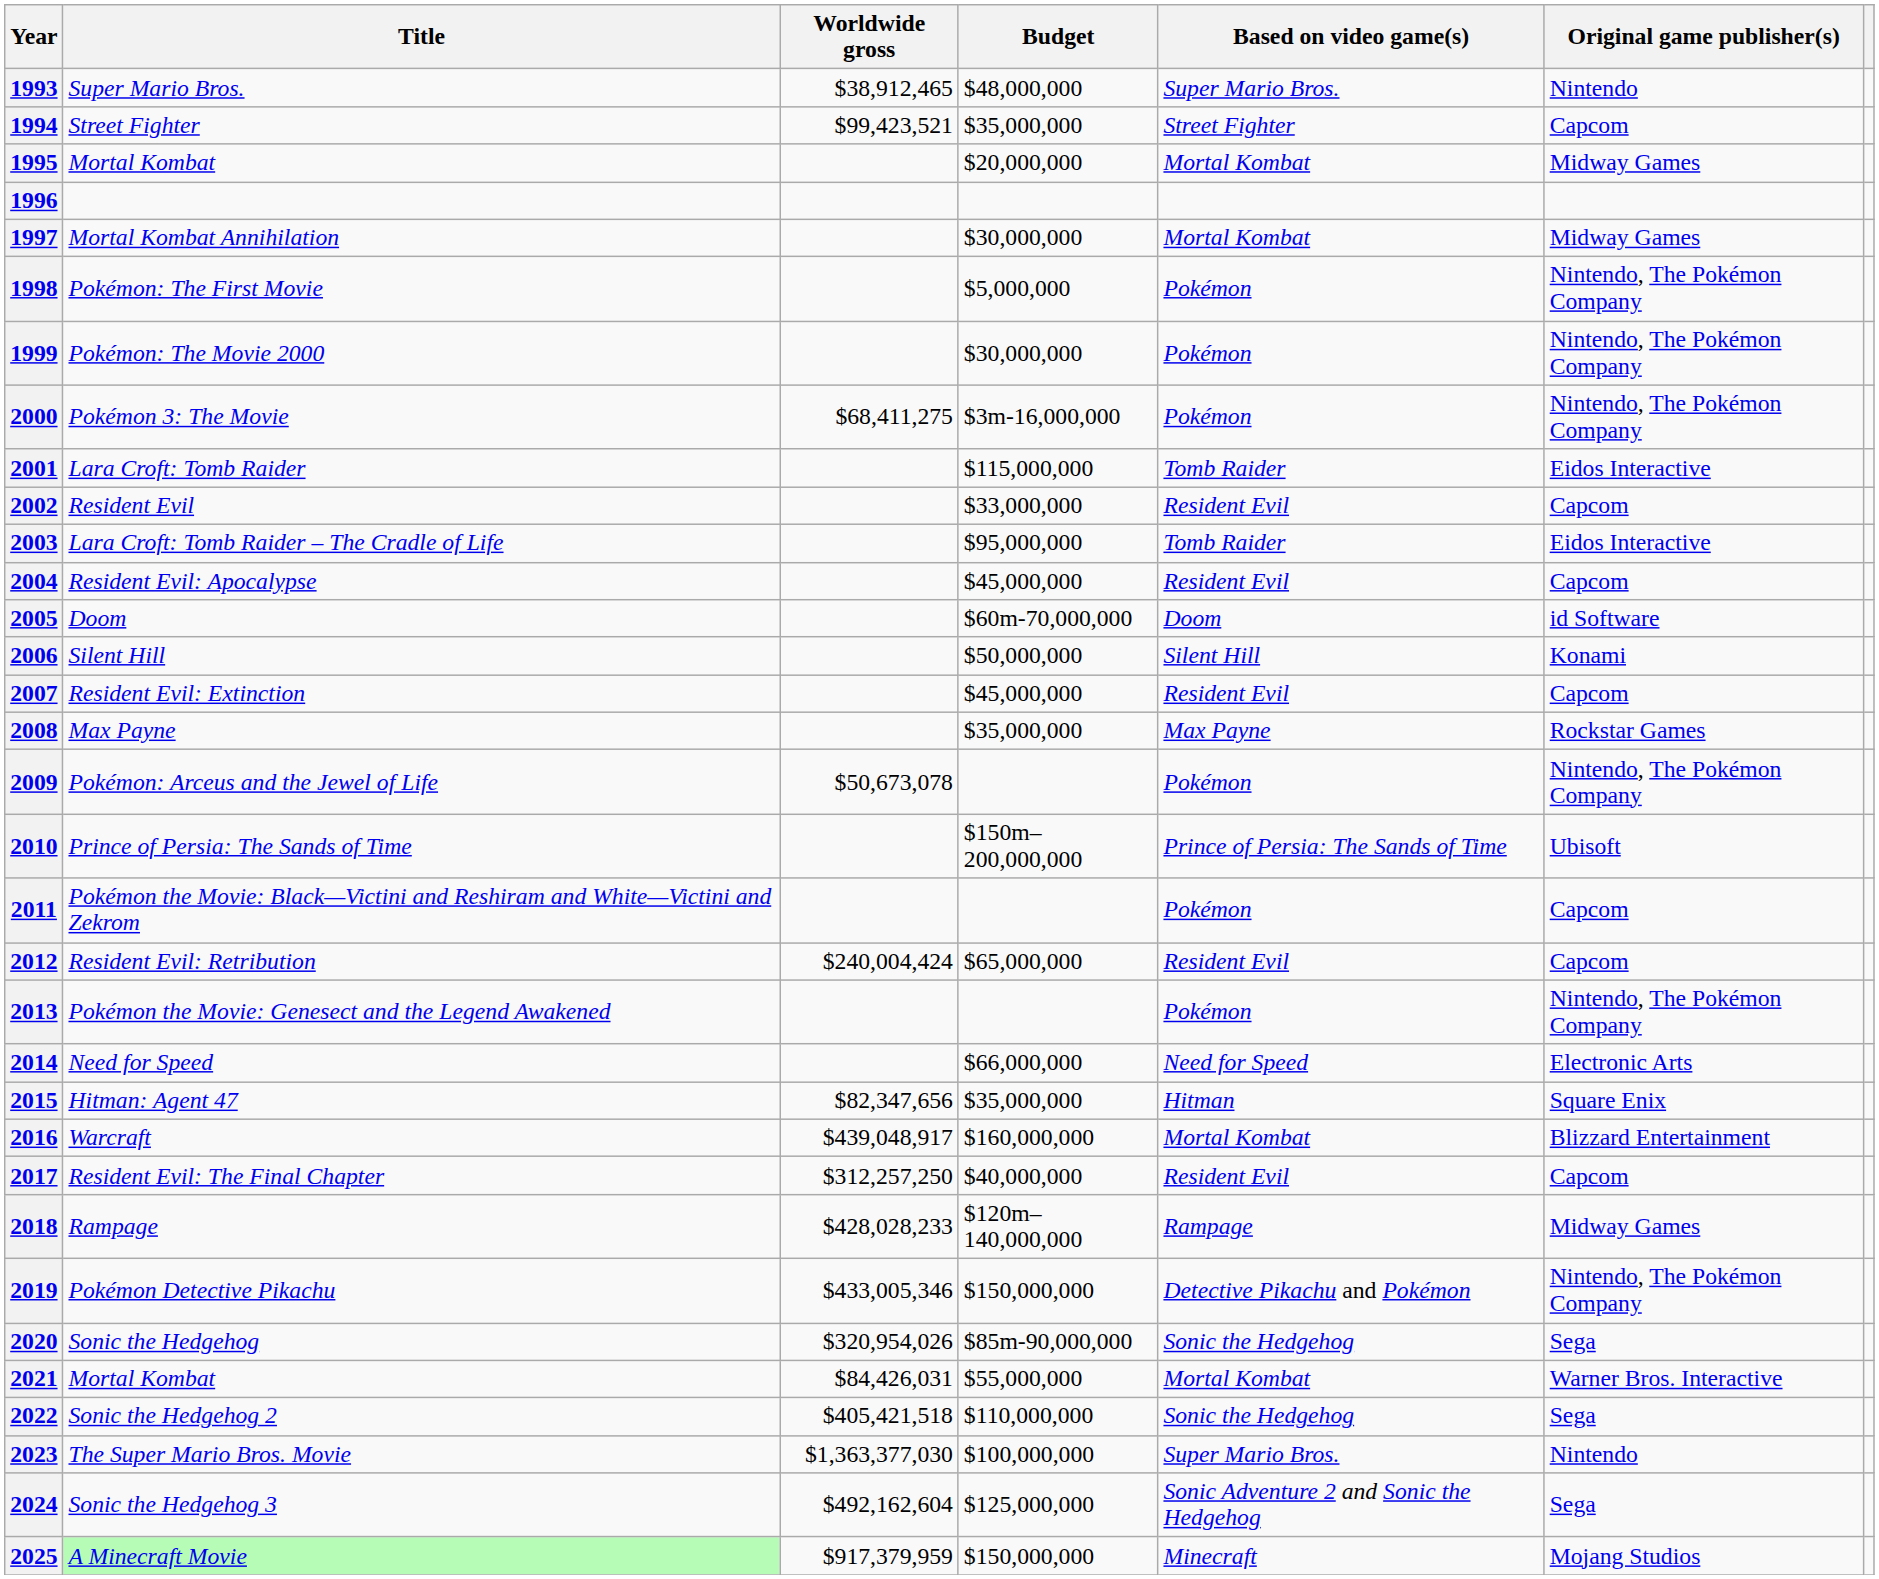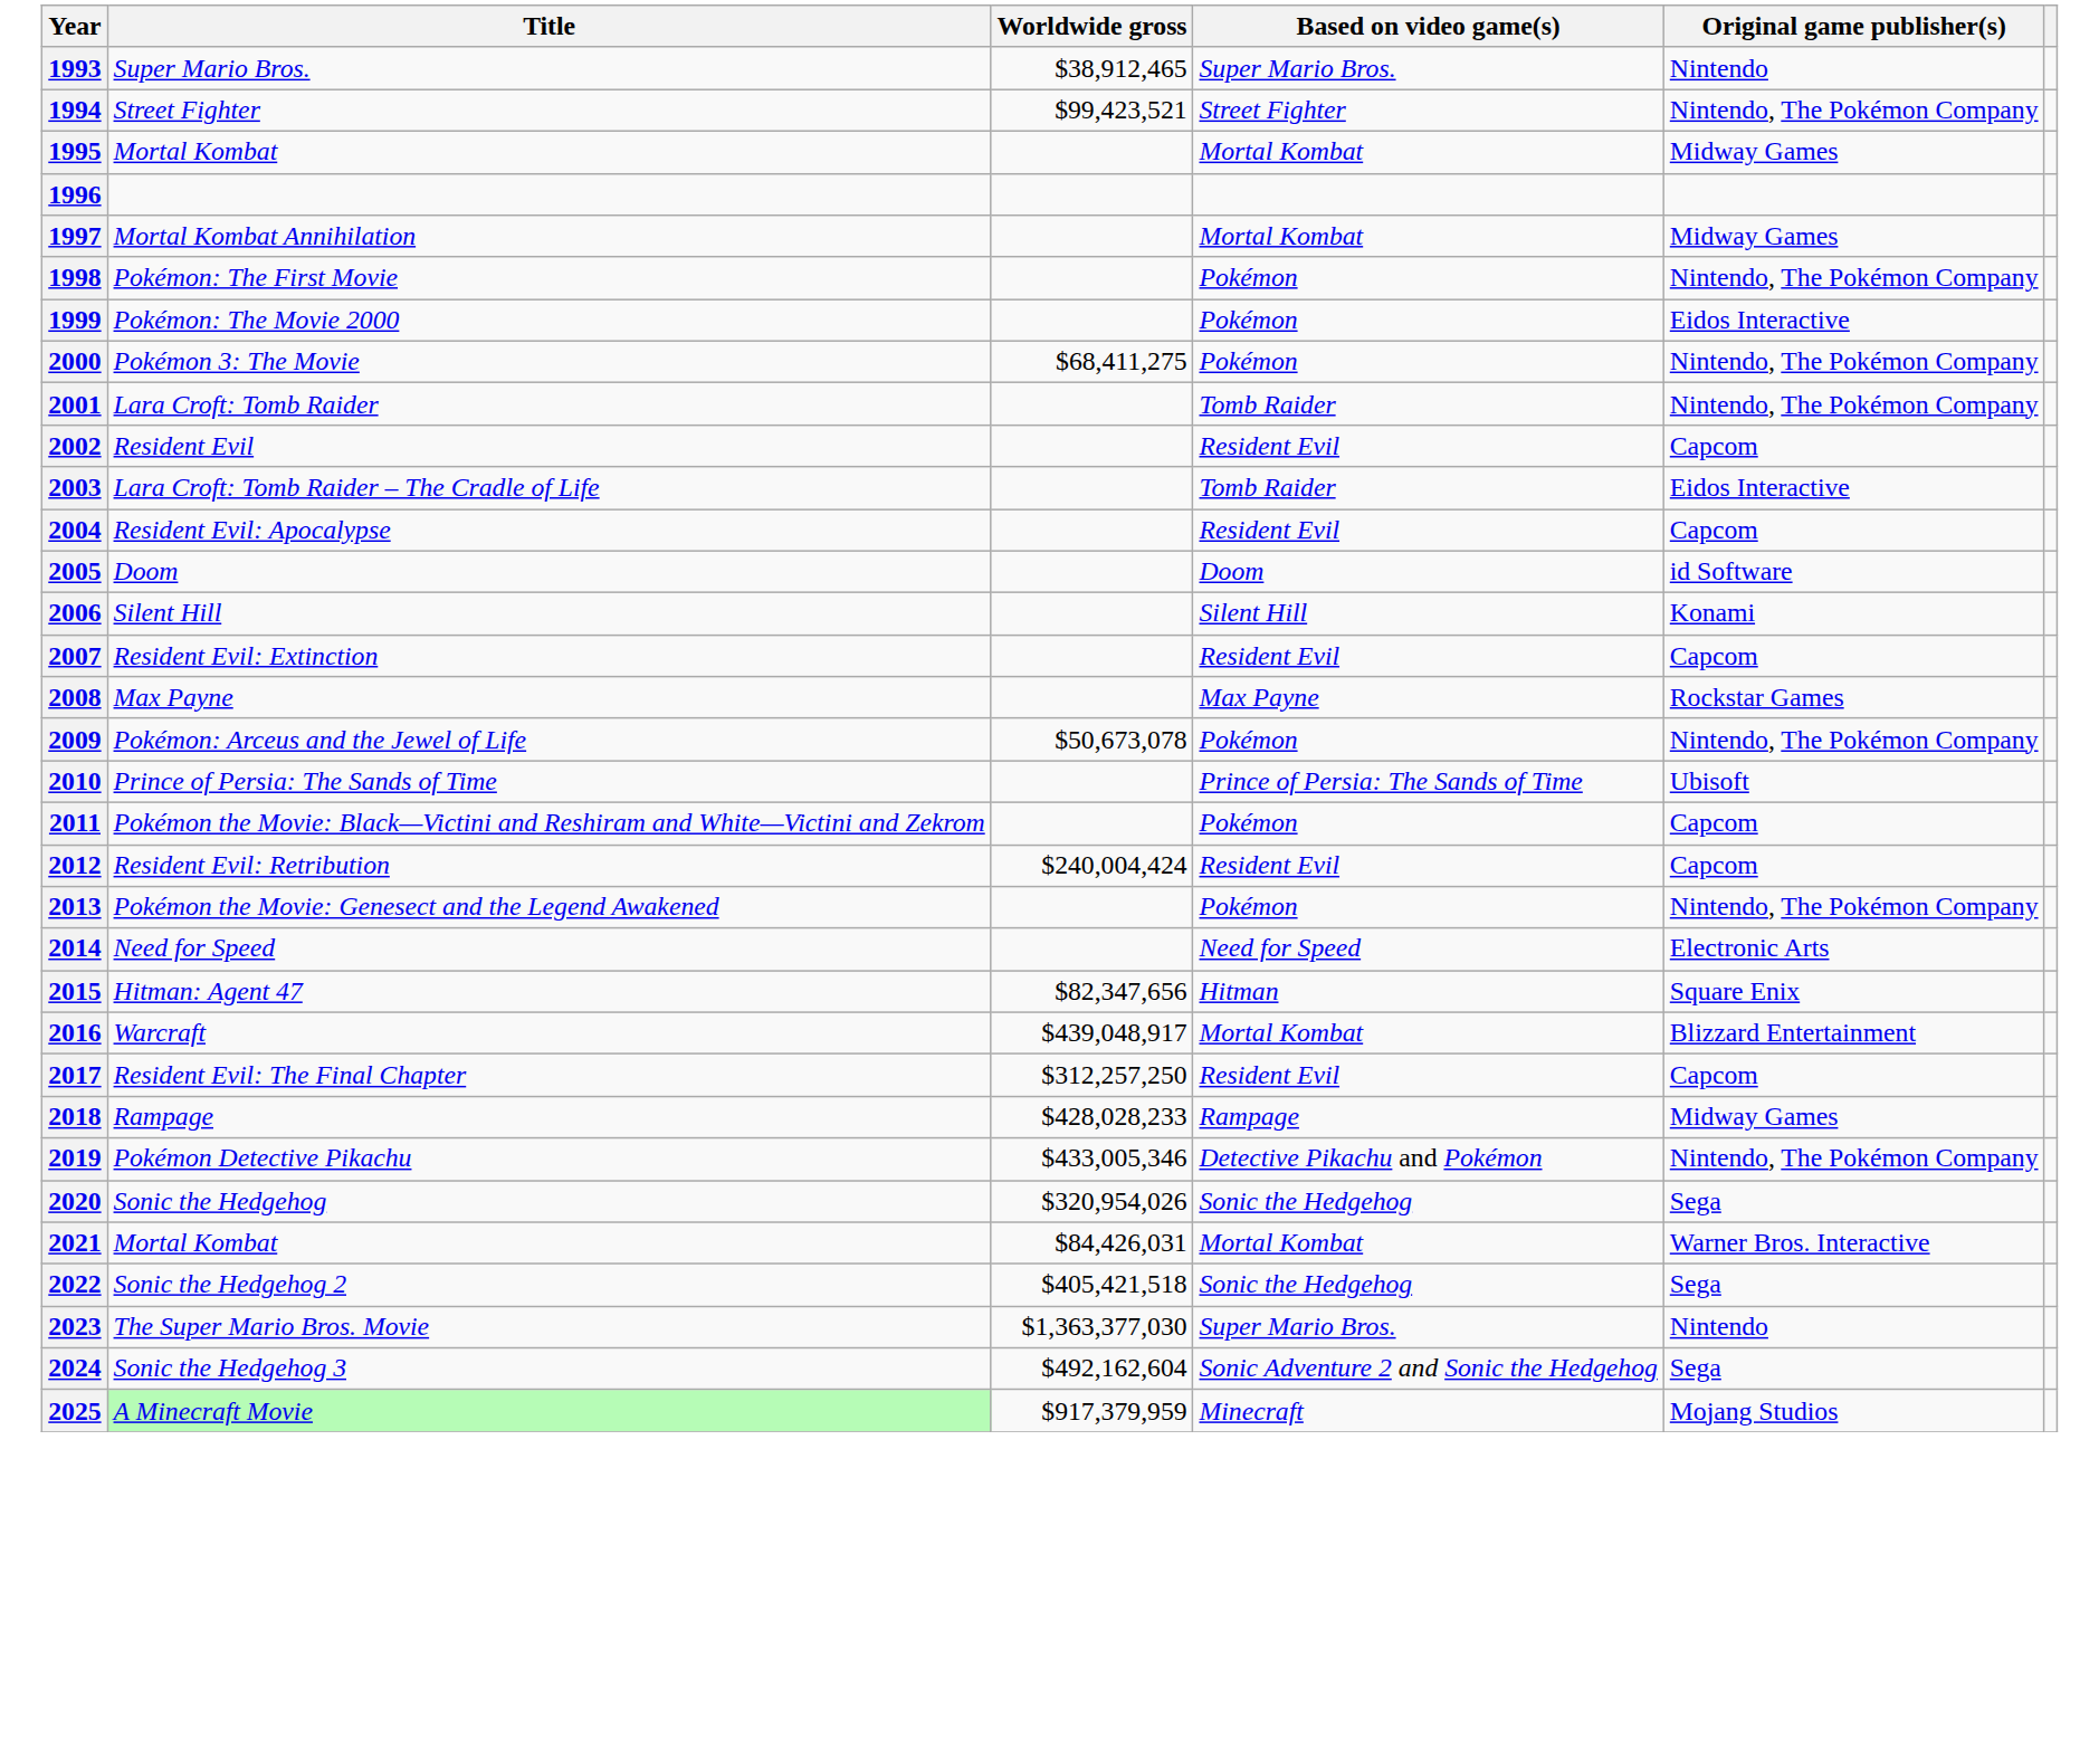 <table class="wikitable sortable plainrowheaders" style="margin:auto; margin:auto;">
 <tr>
 <th scope="col">Year</th>
 <th scope="col">Title</th>
 <th scope="col">Worldwide gross</th>
-<th>Budget</th>
 <th>Based on video game(s)</th>
 <th>Original game publisher(s)</th>
 <th scope="col"></th>
 </tr>
 <tr>
 <th scope="row" style="text-align:center;"><a href='#'>1993</a></th>
 <td><em><a href='#'>Super Mario Bros.</a></em></td>
 <td style="text-align:right;">$38,912,465</td>
-<td>$48,000,000</td>
 <td><a href='#'><em>Super Mario Bros.</em></a></td>
 <td><a href='#'>Nintendo</a></td>
 <td style="text-align:center;"></td>
 </tr>
 <tr>
 <th scope="row" style="text-align:center;"><a href='#'>1994</a></th>
 <td><em><a href='#'>Street Fighter</a></em></td>
 <td style="text-align:right;">$99,423,521</td>
-<td>$35,000,000</td>
 <td><em><a href='#'>Street Fighter</a></em></td>
-<td><a href='#'>Capcom</a></td>
+<td><a href='#'>Nintendo</a>, <a href='#'>The Pokémon Company</a></td>
 <td style="text-align:center;"></td>
 </tr>
 <tr>
 <th scope="row" style="text-align:center;"><a href='#'>1995</a></th>
 <td><em><a href='#'>Mortal Kombat</a></em></td>
 <td style="text-align:right;"></td>
-<td>$20,000,000</td>
 <td><em><a href='#'>Mortal Kombat</a></em></td>
 <td><a href='#'>Midway Games</a></td>
 <td style="text-align:center;"></td>
 </tr>
 <tr>
 <th scope="row" style="text-align:center;"><a href='#'>1996</a></th>
 <td></td>
 <td></td>
 <td></td>
 <td></td>
 <td></td>
-<td></td>
 </tr>
 <tr>
 <th scope="row" style="text-align:center;"><a href='#'>1997</a></th>
 <td><em><a href='#'>Mortal Kombat Annihilation</a></em></td>
 <td style="text-align:right;"></td>
-<td>$30,000,000</td>
 <td><em><a href='#'>Mortal Kombat</a></em></td>
 <td><a href='#'>Midway Games</a></td>
 <td style="text-align:center;"></td>
 </tr>
 <tr>
 <th scope="row" style="text-align:center;"><a href='#'>1998</a></th>
 <td><em><a href='#'>Pokémon: The First Movie</a></em></td>
 <td style="text-align:right;"></td>
-<td>$5,000,000</td>
 <td><em><a href='#'>Pokémon</a></em></td>
 <td><a href='#'>Nintendo</a>, <a href='#'>The Pokémon Company</a></td>
 <td style="text-align:center;"></td>
 </tr>
 <tr>
 <th scope="row" style="text-align:center;"><a href='#'>1999</a></th>
 <td><em><a href='#'>Pokémon: The Movie 2000</a></em></td>
 <td style="text-align:right;"></td>
-<td>$30,000,000</td>
 <td><em><a href='#'>Pokémon</a></em></td>
-<td><a href='#'>Nintendo</a>, <a href='#'>The Pokémon Company</a></td>
+<td><a href='#'>Eidos Interactive</a></td>
 <td style="text-align:center;"></td>
 </tr>
 <tr>
 <th scope="row" style="text-align:center;"><a href='#'>2000</a></th>
 <td><em><a href='#'>Pokémon 3: The Movie</a></em></td>
 <td style="text-align:right;">$68,411,275</td>
-<td>$3m-16,000,000</td>
 <td><em><a href='#'>Pokémon</a></em></td>
 <td><a href='#'>Nintendo</a>, <a href='#'>The Pokémon Company</a></td>
 <td style="text-align:center;"></td>
 </tr>
 <tr>
 <th scope="row" style="text-align:center;"><a href='#'>2001</a></th>
 <td><em><a href='#'>Lara Croft: Tomb Raider</a></em></td>
 <td style="text-align:right;"></td>
-<td>$115,000,000</td>
 <td><em><a href='#'>Tomb Raider</a></em></td>
-<td><a href='#'>Eidos Interactive</a></td>
+<td><a href='#'>Nintendo</a>, <a href='#'>The Pokémon Company</a></td>
 <td style="text-align:center;"></td>
 </tr>
 <tr>
 <th scope="row" style="text-align:center;"><a href='#'>2002</a></th>
 <td><em><a href='#'>Resident Evil</a></em></td>
 <td style="text-align:right;"></td>
-<td>$33,000,000</td>
 <td><em><a href='#'>Resident Evil</a></em></td>
 <td><a href='#'>Capcom</a></td>
 <td style="text-align:center;"></td>
 </tr>
 <tr>
 <th scope="row" style="text-align:center;"><a href='#'>2003</a></th>
 <td><em><a href='#'>Lara Croft: Tomb Raider – The Cradle of Life</a></em></td>
 <td style="text-align:right;"></td>
-<td>$95,000,000</td>
 <td><em><a href='#'>Tomb Raider</a></em></td>
 <td><a href='#'>Eidos Interactive</a></td>
 <td style="text-align:center;"></td>
 </tr>
 <tr>
 <th scope="row" style="text-align:center;"><a href='#'>2004</a></th>
 <td><em><a href='#'>Resident Evil: Apocalypse</a></em></td>
 <td style="text-align:right;"></td>
-<td>$45,000,000</td>
 <td><em><a href='#'>Resident Evil</a></em></td>
 <td><a href='#'>Capcom</a></td>
 <td style="text-align:center;"></td>
 </tr>
 <tr>
 <th scope="row" style="text-align:center;"><a href='#'>2005</a></th>
 <td><em><a href='#'>Doom</a></em></td>
 <td style="text-align:right;"></td>
-<td>$60m-70,000,000</td>
 <td><em><a href='#'>Doom</a></em></td>
 <td><a href='#'>id Software</a></td>
 <td style="text-align:center;"></td>
 </tr>
 <tr>
 <th scope="row" style="text-align:center;"><a href='#'>2006</a></th>
 <td><em><a href='#'>Silent Hill</a></em></td>
 <td style="text-align:right;"></td>
-<td>$50,000,000</td>
 <td><em><a href='#'>Silent Hill</a></em></td>
 <td><a href='#'>Konami</a></td>
 <td style="text-align:center;"></td>
 </tr>
 <tr>
 <th scope="row" style="text-align:center;"><a href='#'>2007</a></th>
 <td><em><a href='#'>Resident Evil: Extinction</a></em></td>
 <td style="text-align:right;"></td>
-<td>$45,000,000</td>
 <td><em><a href='#'>Resident Evil</a></em></td>
 <td><a href='#'>Capcom</a></td>
 <td style="text-align:center;"></td>
 </tr>
 <tr>
 <th scope="row" style="text-align:center;"><a href='#'>2008</a></th>
 <td><em><a href='#'>Max Payne</a></em></td>
 <td style="text-align:right;"></td>
-<td>$35,000,000</td>
 <td><em><a href='#'>Max Payne</a></em></td>
 <td><a href='#'>Rockstar Games</a></td>
 <td style="text-align:center;"></td>
 </tr>
 <tr>
 <th scope="row" style="text-align:center;"><a href='#'>2009</a></th>
 <td><em><a href='#'>Pokémon: Arceus and the Jewel of Life</a></em></td>
 <td style="text-align:right;">$50,673,078</td>
-<td></td>
 <td><em><a href='#'>Pokémon</a></em></td>
 <td><a href='#'>Nintendo</a>, <a href='#'>The Pokémon Company</a></td>
 <td style="text-align:center;"></td>
 </tr>
 <tr>
 <th scope="row" style="text-align:center;"><a href='#'>2010</a></th>
 <td><em><a href='#'>Prince of Persia: The Sands of Time</a></em></td>
 <td style="text-align:right;"></td>
-<td>$150m–200,000,000</td>
 <td><em><a href='#'>Prince of Persia: The Sands of Time</a></em></td>
 <td><a href='#'>Ubisoft</a></td>
 <td style="text-align:center;"></td>
 </tr>
 <tr>
 <th scope="row" style="text-align:center;"><a href='#'>2011</a></th>
 <td><em><a href='#'>Pokémon the Movie: Black—Victini and Reshiram and White—Victini and Zekrom</a></em></td>
 <td style="text-align:right;"></td>
-<td></td>
 <td><em><a href='#'>Pokémon</a></em></td>
 <td><a href='#'>Capcom</a></td>
 <td style="text-align:center;"></td>
 </tr>
 <tr>
 <th scope="row" style="text-align:center;"><a href='#'>2012</a></th>
 <td><em><a href='#'>Resident Evil: Retribution</a></em></td>
 <td style="text-align:right;">$240,004,424</td>
-<td>$65,000,000</td>
 <td><em><a href='#'>Resident Evil</a></em></td>
 <td><a href='#'>Capcom</a></td>
 <td style="text-align:center;"></td>
 </tr>
 <tr>
 <th scope="row" style="text-align:center;"><a href='#'>2013</a></th>
 <td><em><a href='#'>Pokémon the Movie: Genesect and the Legend Awakened</a></em></td>
 <td style="text-align:right;"></td>
-<td></td>
 <td><em><a href='#'>Pokémon</a></em></td>
 <td><a href='#'>Nintendo</a>, <a href='#'>The Pokémon Company</a></td>
 <td style="text-align:center;"></td>
 </tr>
 <tr>
 <th scope="row" style="text-align:center;"><a href='#'>2014</a></th>
 <td><em><a href='#'>Need for Speed</a></em></td>
 <td style="text-align:right;"></td>
-<td>$66,000,000</td>
 <td><em><a href='#'>Need for Speed</a></em></td>
 <td><a href='#'>Electronic Arts</a></td>
 <td style="text-align:center;"></td>
 </tr>
 <tr>
 <th scope="row" style="text-align:center;"><a href='#'>2015</a></th>
 <td><em><a href='#'>Hitman: Agent 47</a></em></td>
 <td style="text-align:right;">$82,347,656</td>
-<td>$35,000,000</td>
 <td><em><a href='#'>Hitman</a></em></td>
 <td><a href='#'>Square Enix</a></td>
 <td style="text-align:center;"></td>
 </tr>
 <tr>
 <th scope="row" style="text-align:center;"><a href='#'>2016</a></th>
 <td><em><a href='#'>Warcraft</a></em></td>
 <td style="text-align:right;">$439,048,917</td>
-<td>$160,000,000</td>
 <td><em><a href='#'>Mortal Kombat</a></em></td>
 <td><a href='#'>Blizzard Entertainment</a></td>
 <td style="text-align:center;"></td>
 </tr>
 <tr>
 <th scope="row" style="text-align:center;"><a href='#'>2017</a></th>
 <td><em><a href='#'>Resident Evil: The Final Chapter</a></em></td>
 <td style="text-align:right;">$312,257,250</td>
-<td>$40,000,000</td>
 <td><em><a href='#'>Resident Evil</a></em></td>
 <td><a href='#'>Capcom</a></td>
 <td style="text-align:center;"></td>
 </tr>
 <tr>
 <th scope="row" style="text-align:center;"><a href='#'>2018</a></th>
 <td><em><a href='#'>Rampage</a></em></td>
 <td style="text-align:right;">$428,028,233</td>
-<td>$120m–140,000,000</td>
 <td><em><a href='#'>Rampage</a></em></td>
 <td><a href='#'>Midway Games</a></td>
 <td style="text-align:center;"></td>
 </tr>
 <tr>
 <th scope="row" style="text-align:center;"><a href='#'>2019</a></th>
 <td><em><a href='#'>Pokémon Detective Pikachu</a></em></td>
 <td style="text-align:right;">$433,005,346</td>
-<td>$150,000,000</td>
 <td><em><a href='#'>Detective Pikachu</a></em> and <em><a href='#'>Pokémon</a></em></td>
 <td><a href='#'>Nintendo</a>, <a href='#'>The Pokémon Company</a></td>
 <td style="text-align:center;"></td>
 </tr>
 <tr>
 <th scope="row" style="text-align:center;"><a href='#'>2020</a></th>
 <td><em><a href='#'>Sonic the Hedgehog</a></em></td>
 <td style="text-align:right;">$320,954,026</td>
-<td>$85m-90,000,000</td>
 <td><em><a href='#'>Sonic the Hedgehog</a></em></td>
 <td><a href='#'>Sega</a></td>
 <td style="text-align:center;"></td>
 </tr>
 <tr>
 <th scope="row" style="text-align:center;"><a href='#'>2021</a></th>
 <td><em><a href='#'>Mortal Kombat</a></em></td>
 <td style="text-align:right;">$84,426,031</td>
-<td>$55,000,000</td>
 <td><em><a href='#'>Mortal Kombat</a></em></td>
 <td><a href='#'>Warner Bros. Interactive</a></td>
 <td style="text-align:center;"></td>
 </tr>
 <tr>
 <th scope="row" style="text-align:center;"><a href='#'>2022</a></th>
 <td><em><a href='#'>Sonic the Hedgehog 2</a></em></td>
 <td style="text-align:right;">$405,421,518</td>
-<td>$110,000,000</td>
 <td><em><a href='#'>Sonic the Hedgehog</a></em></td>
 <td><a href='#'>Sega</a></td>
 <td style="text-align:center;"></td>
 </tr>
 <tr>
 <th scope="row" style="text-align:center;"><a href='#'>2023</a></th>
 <td><em><a href='#'>The Super Mario Bros. Movie</a></em></td>
 <td style="text-align:right;">$1,363,377,030</td>
-<td>$100,000,000</td>
 <td><em><a href='#'>Super Mario Bros.</a></em></td>
 <td><a href='#'>Nintendo</a></td>
 <td style="text-align:center;"></td>
 </tr>
 <tr>
 <th scope="row" style="text-align:center;"><a href='#'>2024</a></th>
 <td><em><a href='#'>Sonic the Hedgehog 3</a></em></td>
 <td style="text-align:right;">$492,162,604</td>
-<td>$125,000,000</td>
 <td><em><a href='#'>Sonic Adventure 2</a> and <a href='#'>Sonic the Hedgehog</a></em></td>
 <td><a href='#'>Sega</a></td>
 <td style="text-align:center;"></td>
 </tr>
 <tr>
 <th><a href='#'>2025</a></th>
 <td scope="row" style="background:#b6fcb6;"><em><a href='#'>A Minecraft Movie</a></em> </td>
 <td style="text-align:right;">$917,379,959</td>
-<td>$150,000,000</td>
 <td><em><a href='#'>Minecraft</a></em></td>
 <td><a href='#'>Mojang Studios</a></td>
 <td style="text-align:center;"></td>
 </tr>
 </table>
